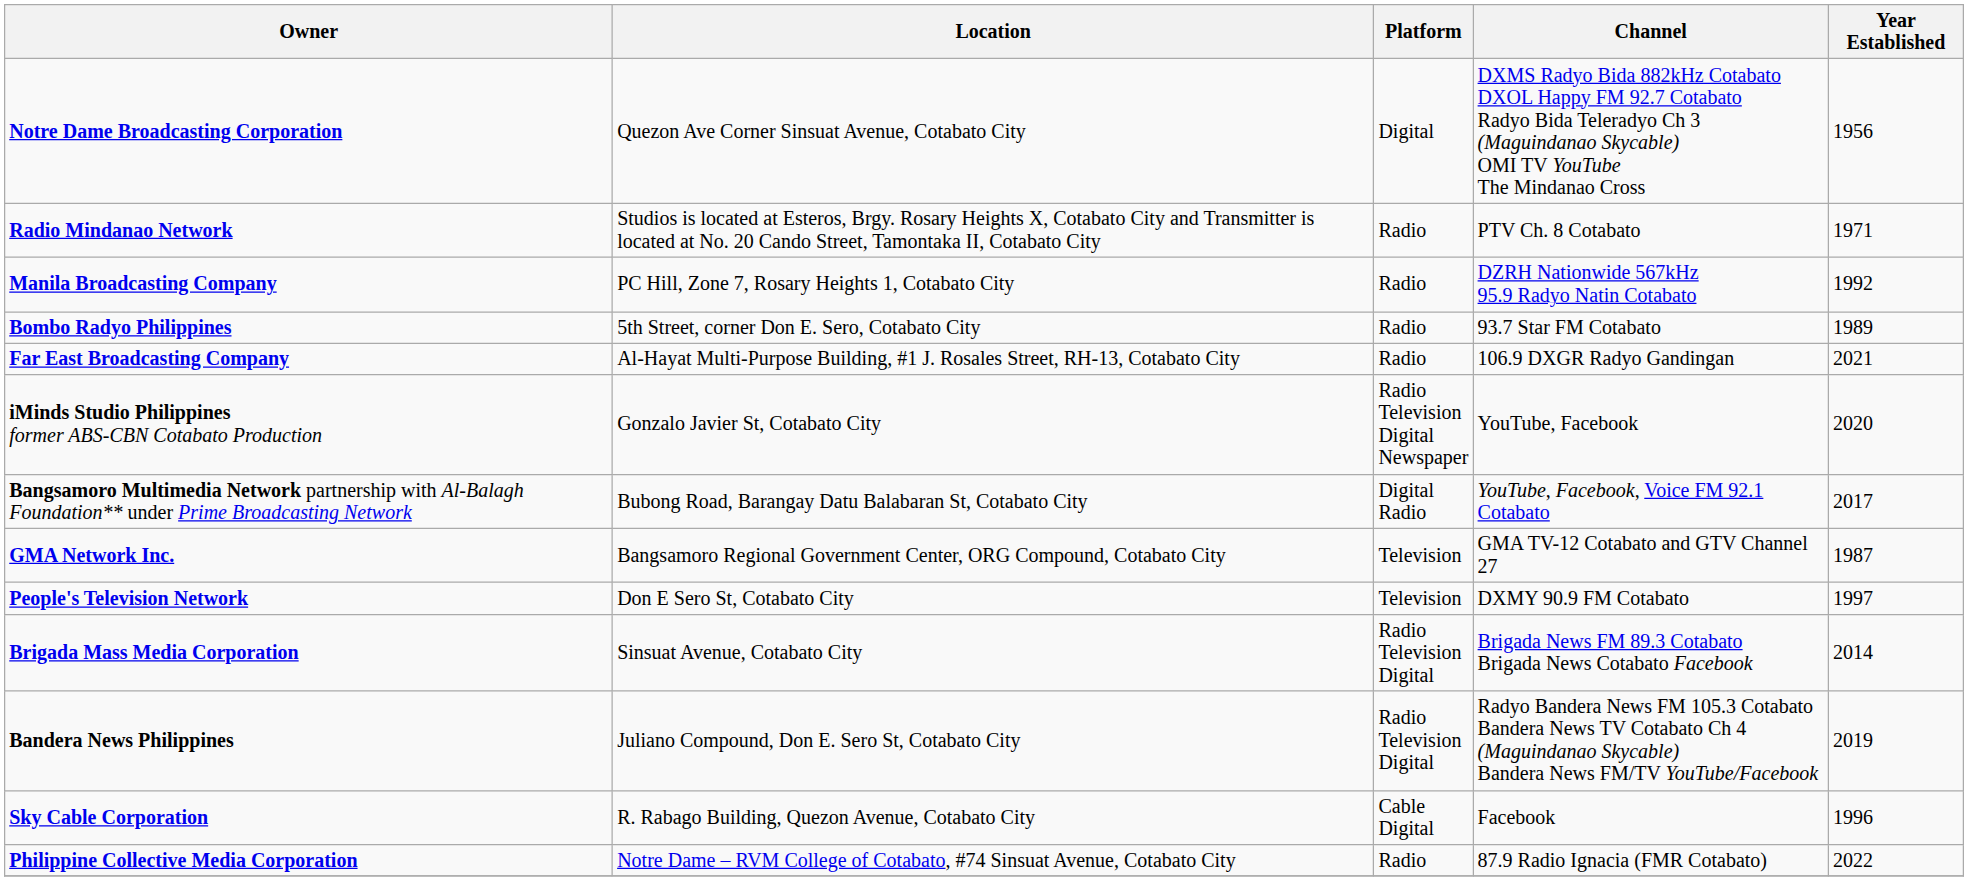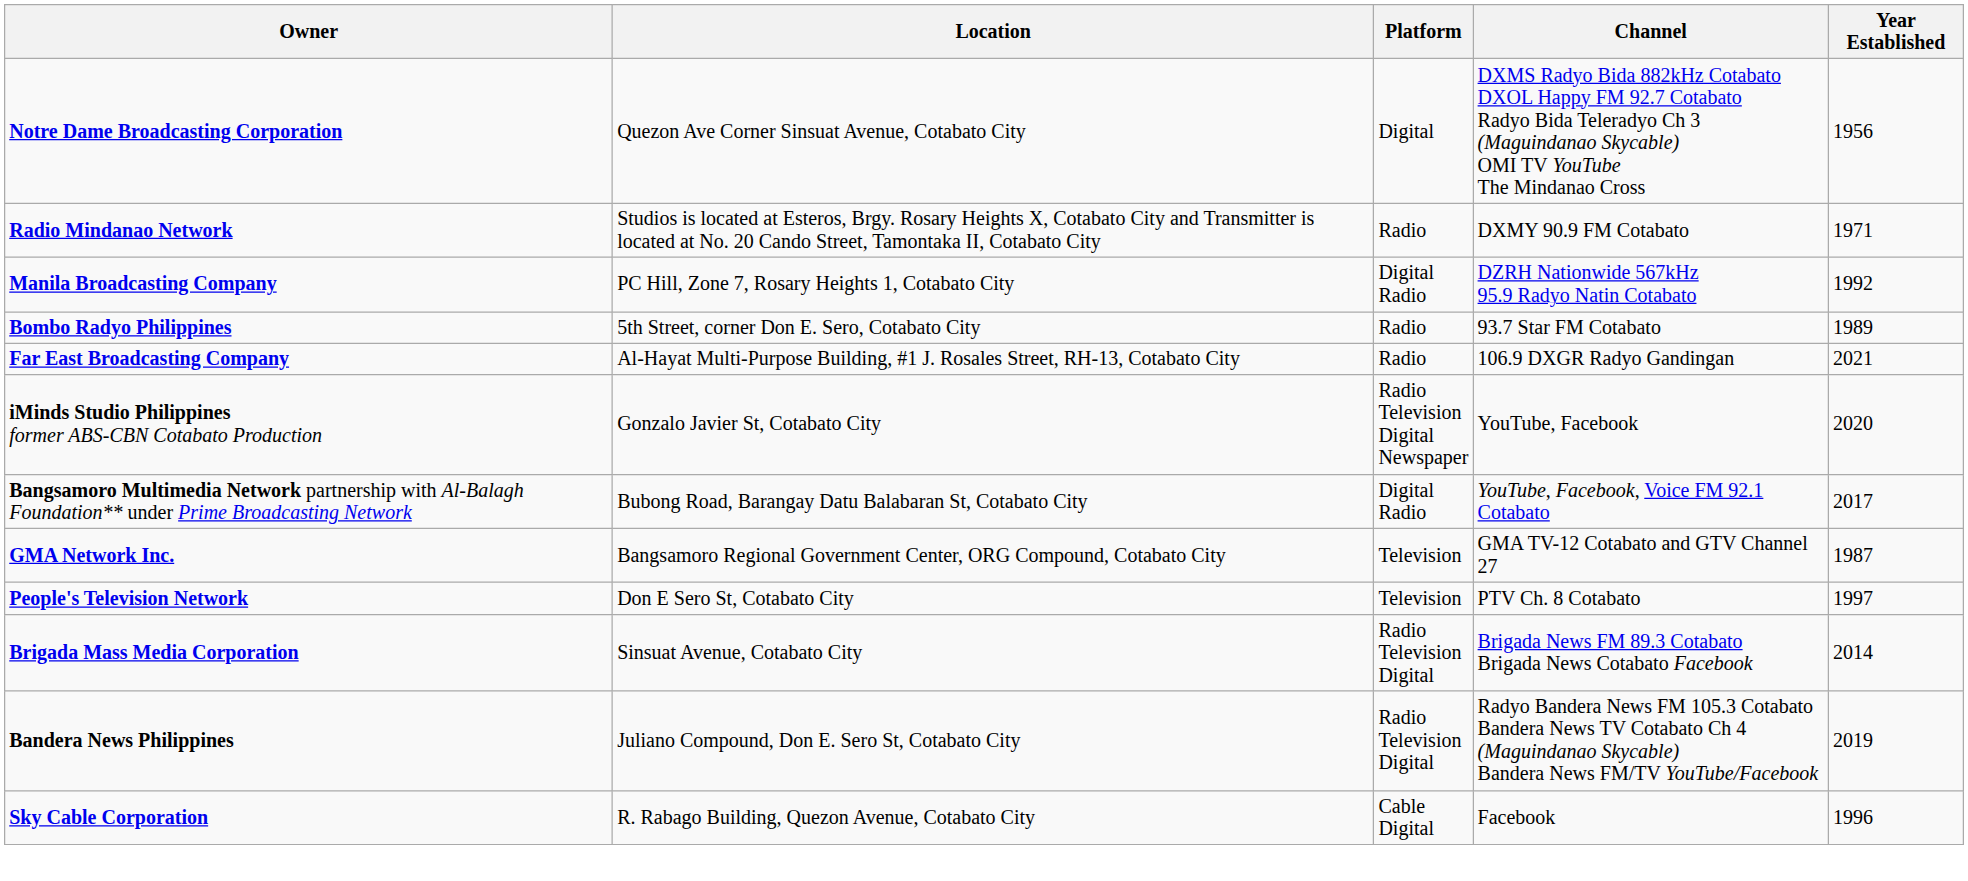 <table class="wikitable sortable">
 <tr valign="middle">
 <th>Owner</th>
 <th>Location</th>
 <th>Platform</th>
 <th>Channel</th>
 <th>Year Established</th>
 </tr>
 <tr>
 <td><strong><a href='#'>Notre Dame Broadcasting Corporation</a></strong></td>
 <td>Quezon Ave Corner Sinsuat Avenue, Cotabato City</td>
 <td>Digital</td>
 <td><a href='#'>DXMS Radyo Bida 882kHz Cotabato</a> <br> <a href='#'>DXOL Happy FM 92.7 Cotabato</a>  <br> Radyo Bida Teleradyo Ch 3 <em>(Maguindanao Skycable)</em> <br> OMI TV <em>YouTube</em> <br> The Mindanao Cross</td>
 <td>1956</td>
 </tr>
 <tr>
 <td><strong><a href='#'>Radio Mindanao Network</a></strong></td>
 <td>Studios is located at Esteros, Brgy. Rosary Heights X, Cotabato City and Transmitter is located at No. 20 Cando Street, Tamontaka II, Cotabato City</td>
 <td>Radio</td>
-<td>PTV Ch. 8 Cotabato</td>
+<td>DXMY 90.9 FM Cotabato</td>
 <td>1971</td>
 </tr>
 <tr>
 <td><strong><a href='#'>Manila Broadcasting Company</a></strong></td>
 <td>PC Hill, Zone 7, Rosary Heights 1, Cotabato City</td>
-<td>Radio</td>
+<td>Digital<br>Radio</td>
 <td><a href='#'>DZRH Nationwide 567kHz</a> <br> <a href='#'>95.9 Radyo Natin Cotabato</a></td>
 <td>1992</td>
 </tr>
 <tr>
 <td><strong><a href='#'>Bombo Radyo Philippines</a></strong></td>
 <td>5th Street, corner Don E. Sero, Cotabato City</td>
 <td>Radio</td>
 <td>93.7 Star FM Cotabato</td>
 <td>1989</td>
 </tr>
 <tr>
 <td><strong><a href='#'>Far East Broadcasting Company</a></strong></td>
 <td>Al-Hayat Multi-Purpose Building, #1 J. Rosales Street, RH-13, Cotabato City</td>
 <td>Radio</td>
 <td>106.9 DXGR Radyo Gandingan</td>
 <td>2021</td>
 </tr>
 <tr>
 <td><strong>iMinds Studio Philippines</strong> <br> <em>former ABS-CBN Cotabato Production</em></td>
 <td>Gonzalo Javier St, Cotabato City</td>
 <td>Radio <br> Television <br> Digital <br> Newspaper</td>
 <td>YouTube, Facebook</td>
 <td>2020</td>
 </tr>
 <tr>
 <td><strong>Bangsamoro Multimedia Network</strong> partnership with <em>Al-Balagh Foundation**</em> under <em><a href='#'>Prime Broadcasting Network</a></em></td>
 <td>Bubong Road, Barangay Datu Balabaran St, Cotabato City</td>
 <td>Digital<br>Radio</td>
 <td><em>YouTube</em>, <em>Facebook</em>, <a href='#'>Voice FM 92.1 Cotabato</a></td>
 <td>2017</td>
 </tr>
 <tr>
 <td><strong><a href='#'>GMA Network Inc.</a></strong></td>
 <td>Bangsamoro Regional Government Center, ORG Compound, Cotabato City</td>
 <td>Television</td>
 <td>GMA TV-12 Cotabato and GTV Channel 27</td>
 <td>1987</td>
 </tr>
 <tr>
 <td><strong><a href='#'>People's Television Network</a></strong></td>
 <td>Don E Sero St, Cotabato City</td>
 <td>Television</td>
-<td>DXMY 90.9 FM Cotabato</td>
+<td>PTV Ch. 8 Cotabato</td>
 <td>1997</td>
 </tr>
 <tr>
 <td><strong><a href='#'>Brigada Mass Media Corporation</a></strong></td>
 <td>Sinsuat Avenue, Cotabato City</td>
 <td>Radio <br> Television <br> Digital</td>
 <td><a href='#'>Brigada News FM 89.3 Cotabato</a> <br> Brigada News Cotabato <em>Facebook</em></td>
 <td>2014</td>
 </tr>
 <tr>
 <td><strong>Bandera News Philippines</strong></td>
 <td>Juliano Compound, Don E. Sero St, Cotabato City</td>
 <td>Radio <br> Television <br> Digital</td>
 <td>Radyo Bandera News FM 105.3 Cotabato<br>Bandera News TV Cotabato Ch 4<em> (Maguindanao Skycable)</em><br>Bandera News FM/TV <em>YouTube/Facebook</em></td>
 <td>2019</td>
 </tr>
 <tr>
 <td><strong><a href='#'>Sky Cable Corporation</a></strong></td>
 <td>R. Rabago Building, Quezon Avenue, Cotabato City</td>
 <td>Cable<br>Digital</td>
 <td>Facebook</td>
 <td>1996</td>
 </tr>
 <tr>
-<td><strong><a href='#'>Philippine Collective Media Corporation</a></strong></td>
-<td><a href='#'>Notre Dame – RVM College of Cotabato</a>, #74 Sinsuat Avenue, Cotabato City</td>
-<td>Radio</td>
-<td>87.9 Radio Ignacia (FMR Cotabato)</td>
-<td>2022</td>
-</tr>
-<tr>
 </tr>
 </table>
